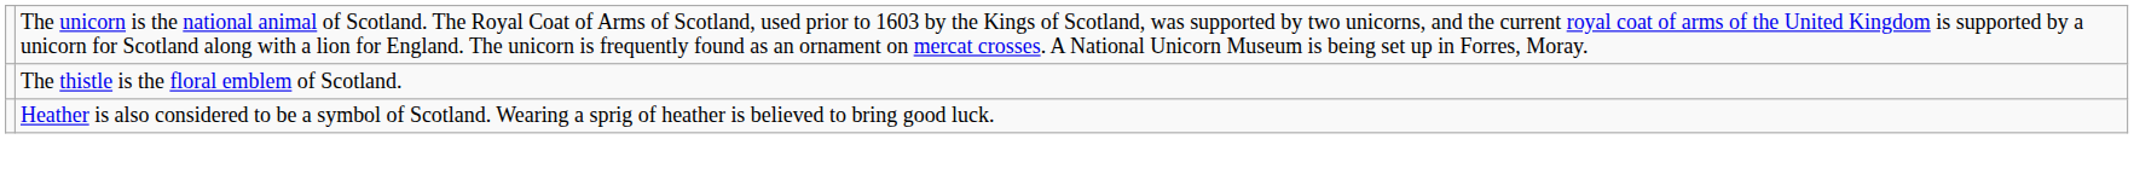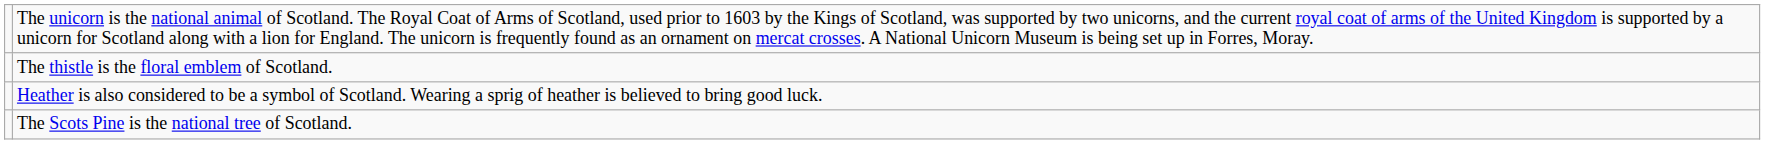 <table class="wikitable">
 <tr>
 <td></td>
 <td>The <a href='#'>unicorn</a> is the <a href='#'>national animal</a> of Scotland. The Royal Coat of Arms of Scotland, used prior to 1603 by the Kings of Scotland, was supported by two unicorns, and the current <a href='#'>royal coat of arms of the United Kingdom</a> is supported by a unicorn for Scotland along with a lion for England. The unicorn is frequently found as an ornament on <a href='#'>mercat crosses</a>. A National Unicorn Museum is being set up in Forres, Moray.</td>
 </tr>
 <tr>
 <td></td>
 <td>The <a href='#'>thistle</a> is the <a href='#'>floral emblem</a> of Scotland.</td>
 </tr>
 <tr>
 <td></td>
 <td><a href='#'>Heather</a> is also considered to be a symbol of Scotland. Wearing a sprig of heather is believed to bring good luck.</td>
 </tr>
+<tr>
+<td></td>
+<td>The <a href='#'>Scots Pine</a> is the <a href='#'>national tree</a> of Scotland.</td>
+</tr>
 </table>
